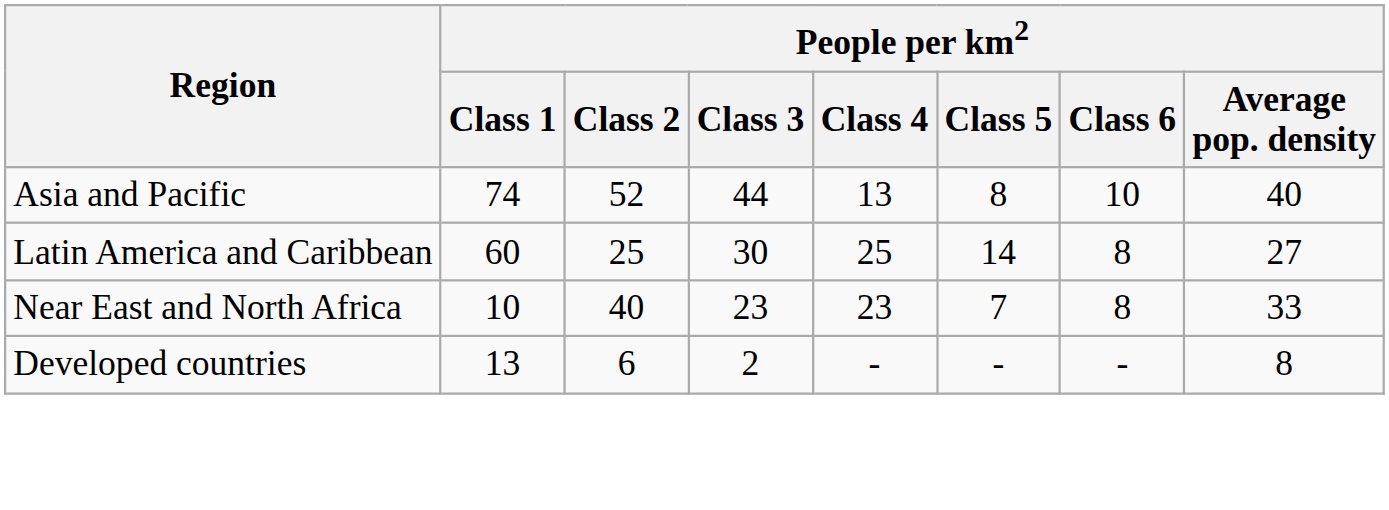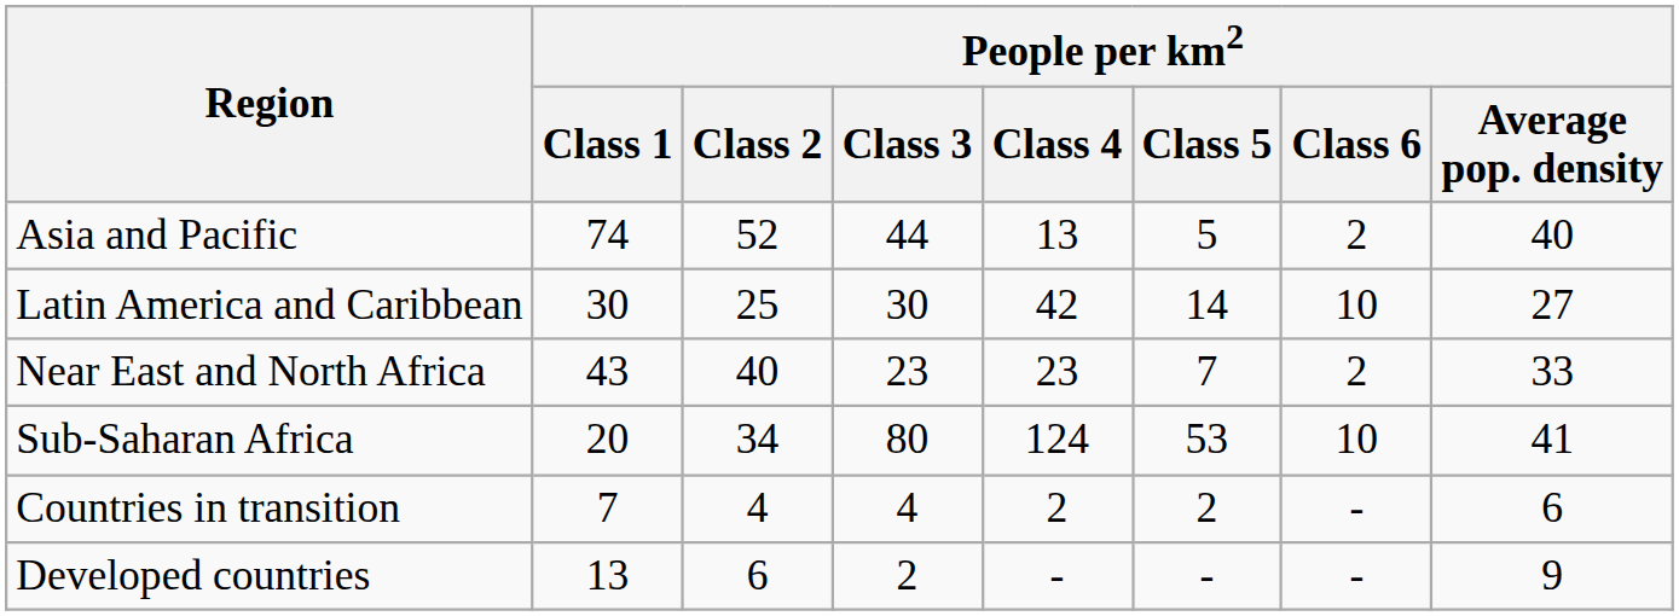 <table class=wikitable style="text-align:center;">
 <tr>
 <th rowspan=2>Region</th>
 <th colspan=7>People per km<sup>2</sup></th>
 </tr>
 <tr>
 <th>Class 1</th>
 <th>Class 2</th>
 <th>Class 3</th>
 <th>Class 4</th>
 <th>Class 5</th>
 <th>Class 6</th>
 <th>Average<br>pop. density</th>
 </tr>
 <tr>
 <td style="text-align:left;">Asia and Pacific</td>
 <td>74</td>
 <td>52</td>
 <td>44</td>
 <td>13</td>
-<td>8</td>
-<td>10</td>
+<td>5</td>
+<td>2</td>
 <td>40</td>
 </tr>
 <tr>
 <td style="text-align:left;">Latin America and Caribbean</td>
-<td>60</td>
+<td>30</td>
 <td>25</td>
 <td>30</td>
-<td>25</td>
+<td>42</td>
 <td>14</td>
-<td>8</td>
+<td>10</td>
 <td>27</td>
 </tr>
 <tr>
 <td style="text-align:left;">Near East and North Africa</td>
-<td>10</td>
+<td>43</td>
 <td>40</td>
 <td>23</td>
 <td>23</td>
 <td>7</td>
-<td>8</td>
+<td>2</td>
 <td>33</td>
+</tr>
+<tr>
+<td style="text-align:left;">Sub-Saharan Africa</td>
+<td>20</td>
+<td>34</td>
+<td>80</td>
+<td>124</td>
+<td>53</td>
+<td>10</td>
+<td>41</td>
+</tr>
+<tr>
+<td style="text-align:left;">Countries in transition</td>
+<td>7</td>
+<td>4</td>
+<td>4</td>
+<td>2</td>
+<td>2</td>
+<td>-</td>
+<td>6</td>
 </tr>
 <tr>
 <td style="text-align:left;">Developed countries</td>
 <td>13</td>
 <td>6</td>
 <td>2</td>
 <td>-</td>
 <td>-</td>
 <td>-</td>
-<td>8</td>
+<td>9</td>
 </tr>
 </table>
